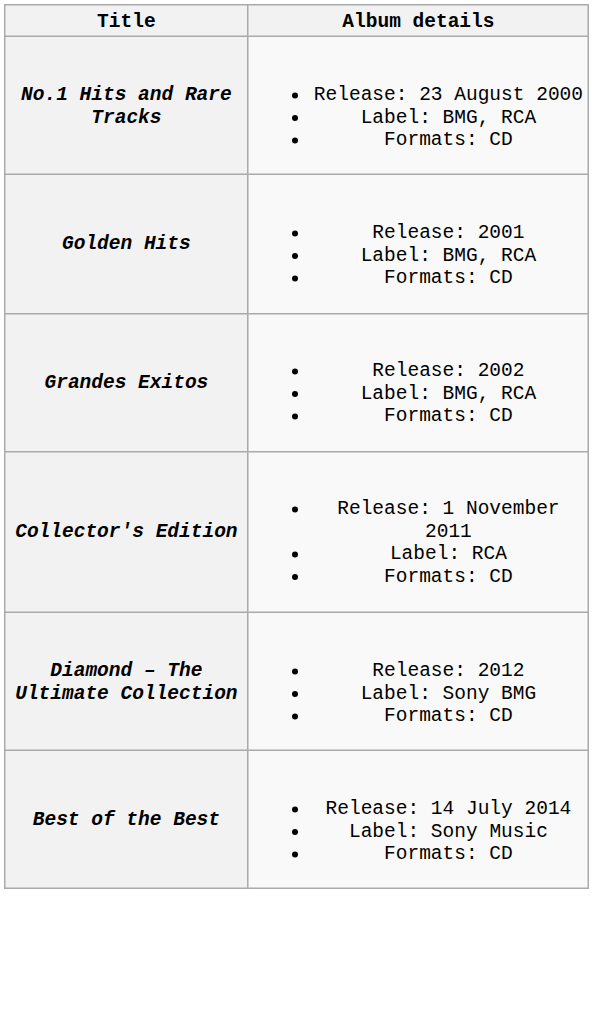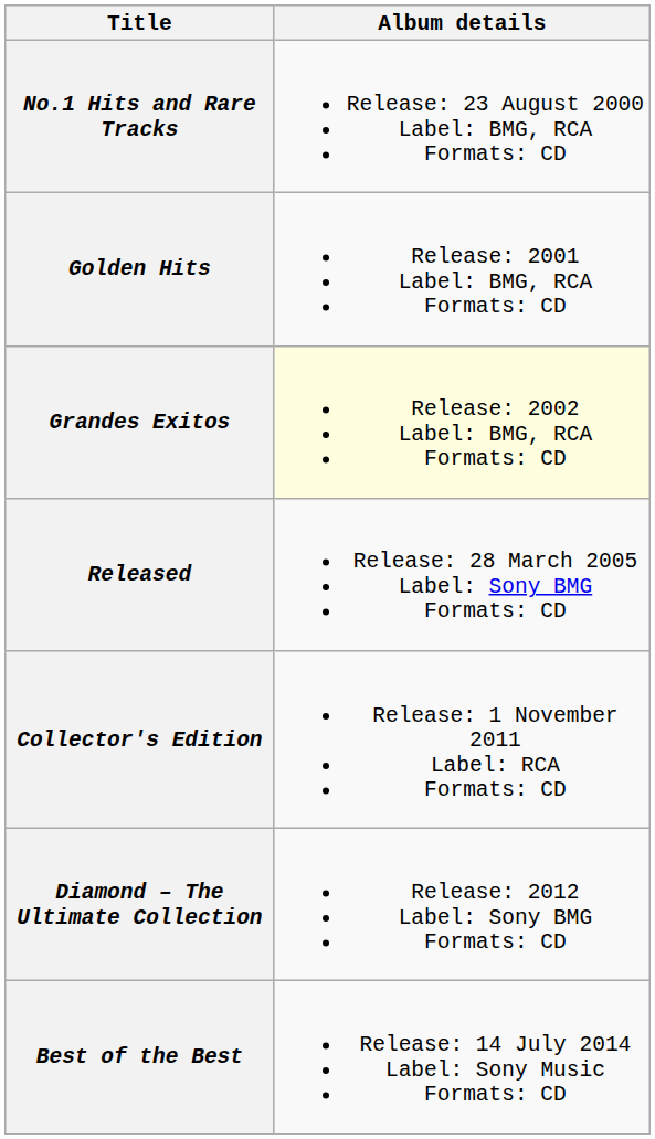 <table class="wikitable plainrowheaders" style="text-align:center;" border="1">
 <tr>
 <th scope="col" style="width:12em;">Title</th>
 <th scope="col" style="width:17em;">Album details</th>
 </tr>
 <tr>
 <th scope="row"><em>No.1 Hits and Rare Tracks</em></th>
 <td><br><ul><li>Release: 23 August 2000 </li><li>Label: BMG, RCA</li><li>Formats: CD</li></ul></td>
 </tr>
 <tr>
 <th scope="row"><em>Golden Hits</em></th>
 <td><br><ul><li>Release: 2001 </li><li>Label: BMG, RCA</li><li>Formats: CD</li></ul></td>
 </tr>
 <tr>
 <th scope="row"><em>Grandes Exitos</em></th>
-<td><br><ul><li>Release: 2002 </li><li>Label: BMG, RCA</li><li>Formats: CD</li></ul></td>
+<td style="background: lightyellow;"><br><ul><li>Release: 2002 </li><li>Label: BMG, RCA</li><li>Formats: CD</li></ul></td>
+</tr>
+<tr>
+<th scope="row"><em>Released</em></th>
+<td><br><ul><li>Release: 28 March 2005 </li><li>Label: <a href='#'>Sony BMG</a></li><li>Formats: CD</li></ul></td>
 </tr>
 <tr>
 <th scope="row"><em>Collector's Edition</em></th>
 <td><br><ul><li>Release: 1 November 2011</li><li>Label: RCA</li><li>Formats: CD</li></ul></td>
 </tr>
 <tr>
 <th scope="row"><em>Diamond – The Ultimate Collection</em></th>
 <td><br><ul><li>Release: 2012 </li><li>Label: Sony BMG</li><li>Formats: CD</li></ul></td>
 </tr>
 <tr>
 <th scope="row"><em>Best of the Best</em></th>
 <td><br><ul><li>Release: 14 July 2014 </li><li>Label: Sony Music</li><li>Formats: CD</li></ul></td>
 </tr>
 </table>
